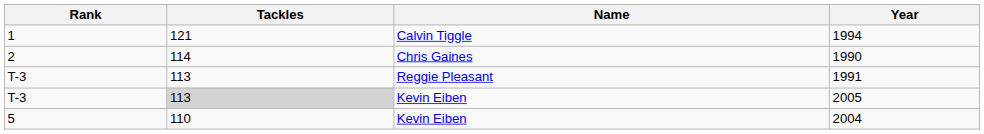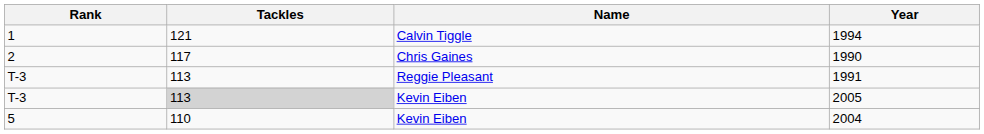 <table class="wikitable" style="width:60%; text-align:left; border-collapse:collapse;">
 <tr>
 <th>Rank</th>
 <th>Tackles</th>
 <th>Name</th>
 <th>Year</th>
 </tr>
 <tr>
 <td>1</td>
 <td>121</td>
 <td><a href='#'>Calvin Tiggle</a></td>
 <td>1994</td>
 </tr>
 <tr>
 <td>2</td>
-<td>114</td>
+<td>117</td>
 <td><a href='#'>Chris Gaines</a></td>
 <td>1990</td>
 </tr>
 <tr>
 <td>T-3</td>
 <td>113</td>
 <td><a href='#'>Reggie Pleasant</a></td>
 <td>1991</td>
 </tr>
 <tr>
 <td>T-3</td>
 <td style="background: lightgrey;">113</td>
 <td><a href='#'>Kevin Eiben</a></td>
 <td>2005</td>
 </tr>
 <tr>
 <td>5</td>
 <td>110</td>
 <td><a href='#'>Kevin Eiben</a></td>
 <td>2004</td>
 </tr>
 </table>
